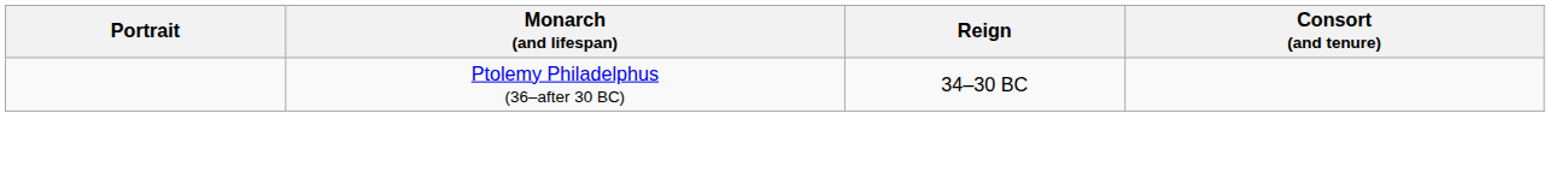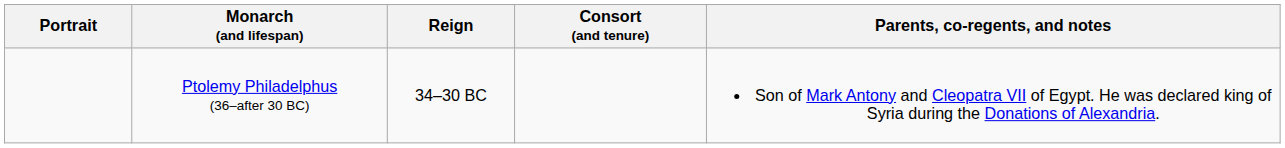 <table width=100% class="wikitable">
 <tr>
 <th width=10%>Portrait</th>
 <th width=20%>Monarch<br><small>(and lifespan)</small></th>
 <th width=10%>Reign</th>
 <th width=15%>Consort<br><small>(and tenure)</small></th>
+<th>Parents, co-regents, and notes</th>
 </tr>
 <tr>
 <td align="center"></td>
 <td align="center"><a href='#'>Ptolemy Philadelphus</a><br><small>(36–after 30 BC)</small></td>
 <td align="center">34–30 BC</td>
 <td align="center"></td>
+<td align="center"><br><ul><li>Son of <a href='#'>Mark Antony</a> and <a href='#'>Cleopatra VII</a> of Egypt. He was declared king of Syria during the <a href='#'>Donations of Alexandria</a>.</li></ul></td>
 </tr>
 </table>
